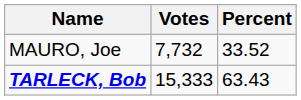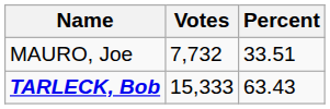 <table class="wikitable sortable">
 <tr>
 <th>Name</th>
 <th>Votes</th>
 <th>Percent</th>
 </tr>
 <tr>
 <td>MAURO, Joe</td>
 <td>7,732</td>
-<td>33.52</td>
+<td>33.51</td>
 </tr>
 <tr>
 <td><strong><em><a href='#'>TARLECK, Bob</a></em></strong></td>
 <td>15,333</td>
 <td>63.43</td>
 </tr>
 </table>
